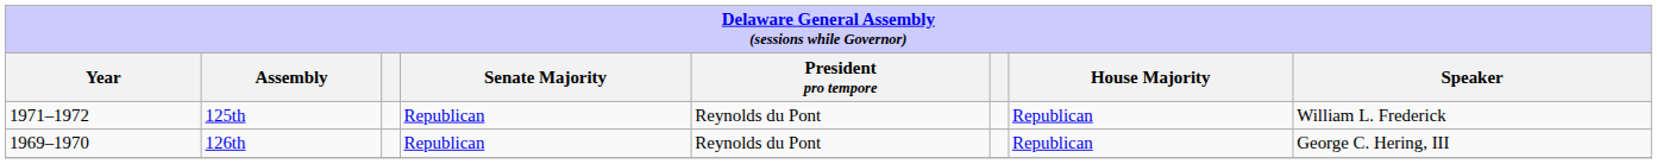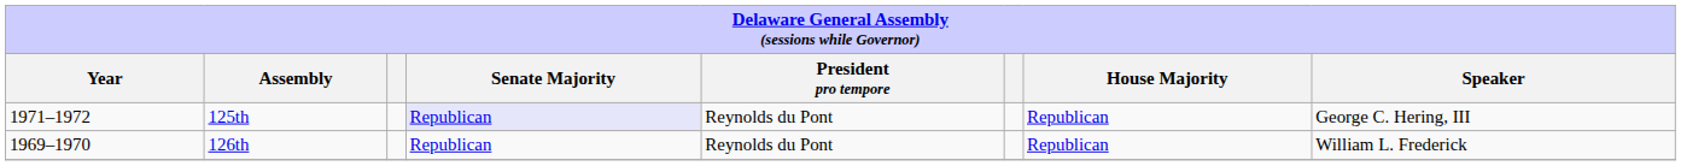 <table class=wikitable style="width: 94%" style="text-align: center;" align="center">
 <tr bgcolor=#cccccc>
 <th colspan=8 style="background: #ccccff;"><a href='#'>Delaware General Assembly</a> <br> <small><em>(sessions while Governor)</em></small></th>
 </tr>
 <tr>
 <th>Year</th>
 <th>Assembly</th>
 <th></th>
 <th>Senate Majority</th>
 <th>President<br><em><small>pro tempore</small></em></th>
 <th></th>
 <th>House Majority</th>
 <th>Speaker</th>
 </tr>
 <tr>
 <td>1971–1972</td>
 <td><a href='#'>125th</a></td>
 <td></td>
-<td><a href='#'>Republican</a></td>
+<td style="background: lavender;"><a href='#'>Republican</a></td>
 <td>Reynolds du Pont</td>
 <td></td>
 <td><a href='#'>Republican</a></td>
-<td>William L. Frederick</td>
+<td>George C. Hering, III</td>
 </tr>
 <tr>
 <td>1969–1970</td>
 <td><a href='#'>126th</a></td>
 <td></td>
 <td><a href='#'>Republican</a></td>
 <td>Reynolds du Pont</td>
 <td></td>
 <td><a href='#'>Republican</a></td>
-<td>George C. Hering, III</td>
+<td>William L. Frederick</td>
 </tr>
 <tr>
 </tr>
 </table>
